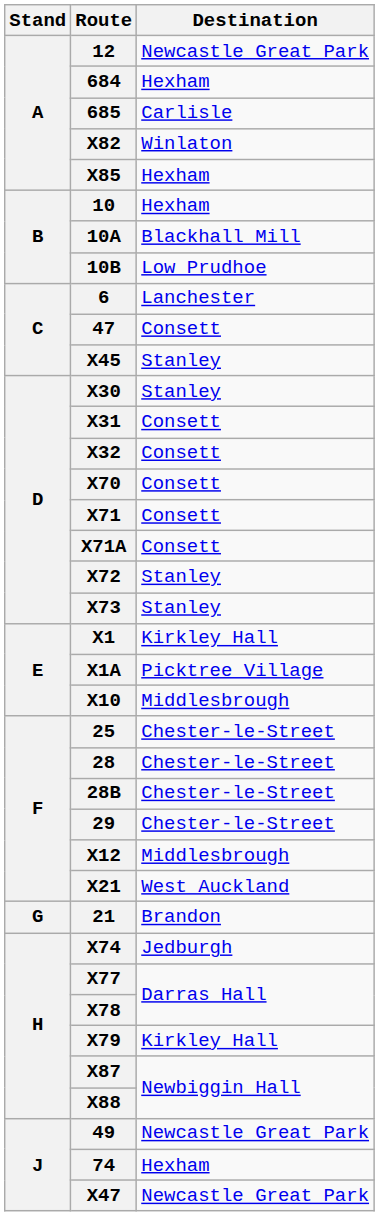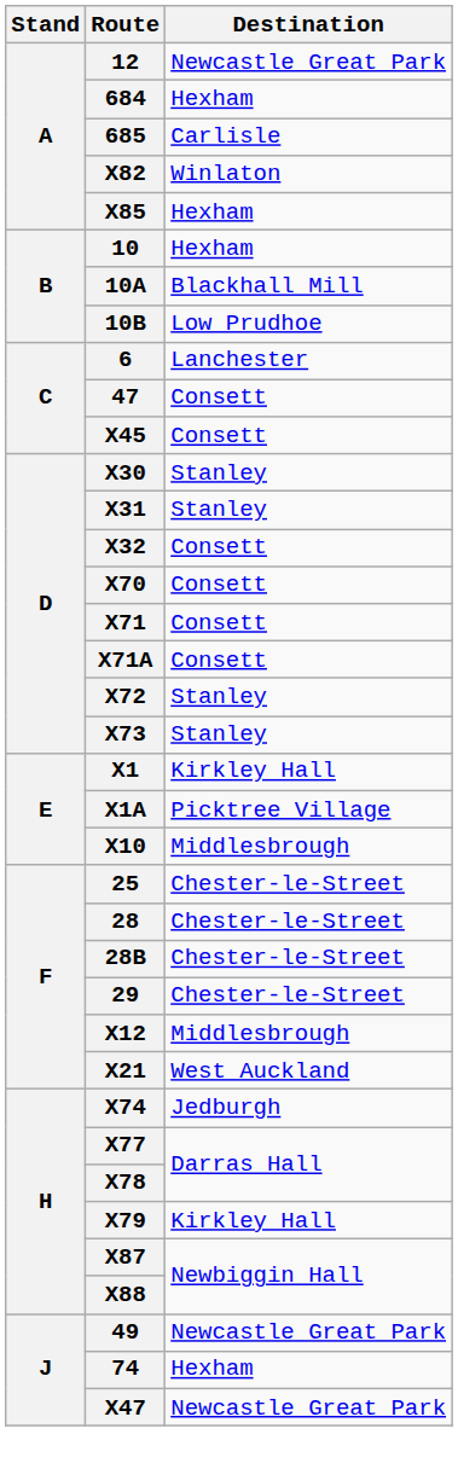 <table class="wikitable sortable mw-collapsible mw-collapsed">
 <tr>
 <th><strong>Stand</strong></th>
 <th><strong>Route</strong></th>
 <th><strong>Destination</strong></th>
 </tr>
 <tr>
 <th rowspan="5">A</th>
 <th>12</th>
 <td><a href='#'>Newcastle Great Park</a><br></td>
 </tr>
 <tr>
 <th>684</th>
 <td><a href='#'>Hexham</a>  <br></td>
 </tr>
 <tr>
 <th>685</th>
 <td><a href='#'>Carlisle</a>  <br></td>
 </tr>
 <tr>
 <th>X82</th>
 <td><a href='#'>Winlaton</a> <br></td>
 </tr>
 <tr>
 <th>X85</th>
 <td><a href='#'>Hexham</a>  <br></td>
 </tr>
 <tr>
 <th rowspan="3">B</th>
 <th>10</th>
 <td><a href='#'>Hexham</a>  <br></td>
 </tr>
 <tr>
 <th>10A</th>
 <td><a href='#'>Blackhall Mill</a><br></td>
 </tr>
 <tr>
 <th>10B</th>
 <td><a href='#'>Low Prudhoe</a><br></td>
 </tr>
 <tr>
 <th rowspan="3">C</th>
 <th>6</th>
 <td><a href='#'>Lanchester</a><br></td>
 </tr>
 <tr>
 <th>47</th>
 <td><a href='#'>Consett</a> <br></td>
 </tr>
 <tr>
 <th>X45</th>
-<td><a href='#'>Stanley</a> <br></td>
+<td><a href='#'>Consett</a> <br></td>
 </tr>
 <tr>
 <th rowspan="8">D</th>
 <th>X30</th>
 <td><a href='#'>Stanley</a> <br></td>
 </tr>
 <tr>
 <th>X31</th>
-<td><a href='#'>Consett</a> <br></td>
+<td><a href='#'>Stanley</a> <br></td>
 </tr>
 <tr>
 <th>X32</th>
 <td><a href='#'>Consett</a> <br></td>
 </tr>
 <tr>
 <th>X70</th>
 <td><a href='#'>Consett</a> <br></td>
 </tr>
 <tr>
 <th>X71</th>
 <td><a href='#'>Consett</a> <br></td>
 </tr>
 <tr>
 <th>X71A</th>
 <td><a href='#'>Consett</a> <br></td>
 </tr>
 <tr>
 <th>X72</th>
 <td><a href='#'>Stanley</a> <br></td>
 </tr>
 <tr>
 <th>X73</th>
 <td><a href='#'>Stanley</a> <br></td>
 </tr>
 <tr>
 <th rowspan="3">E</th>
 <th>X1</th>
 <td><a href='#'>Kirkley Hall</a><br></td>
 </tr>
 <tr>
 <th>X1A</th>
 <td><a href='#'>Picktree Village</a><br></td>
 </tr>
 <tr>
 <th>X10</th>
 <td><a href='#'>Middlesbrough</a>  <br></td>
 </tr>
 <tr>
 <th rowspan="6">F</th>
 <th>25</th>
 <td><a href='#'>Chester-le-Street</a>  <br></td>
 </tr>
 <tr>
 <th>28</th>
 <td><a href='#'>Chester-le-Street</a>  <br></td>
 </tr>
 <tr>
 <th>28B</th>
 <td><a href='#'>Chester-le-Street</a>  <br></td>
 </tr>
 <tr>
 <th>29</th>
 <td><a href='#'>Chester-le-Street</a>  <br></td>
 </tr>
 <tr>
 <th>X12</th>
 <td><a href='#'>Middlesbrough</a>  <br></td>
 </tr>
 <tr>
 <th>X21</th>
 <td><a href='#'>West Auckland</a><br></td>
 </tr>
 <tr>
-<th>G</th>
-<th>21</th>
-<td><a href='#'>Brandon</a><br></td>
-</tr>
-<tr>
 <th rowspan="6">H</th>
 <th>X74</th>
 <td><a href='#'>Jedburgh</a><br></td>
 </tr>
 <tr>
 <th>X77</th>
 <td rowspan="2"><a href='#'>Darras Hall</a><br></td>
 </tr>
 <tr>
 <th>X78</th>
 </tr>
 <tr>
 <th>X79</th>
 <td><a href='#'>Kirkley Hall</a><br></td>
 </tr>
 <tr>
 <th>X87</th>
 <td rowspan="2"><a href='#'>Newbiggin Hall</a><br></td>
 </tr>
 <tr>
 <th>X88</th>
 </tr>
 <tr>
 <th rowspan="3">J</th>
 <th>49</th>
 <td><a href='#'>Newcastle Great Park</a><br></td>
 </tr>
 <tr>
 <th>74</th>
 <td><a href='#'>Hexham</a>  <br></td>
 </tr>
 <tr>
 <th>X47</th>
 <td><a href='#'>Newcastle Great Park</a><br></td>
 </tr>
 </table>
